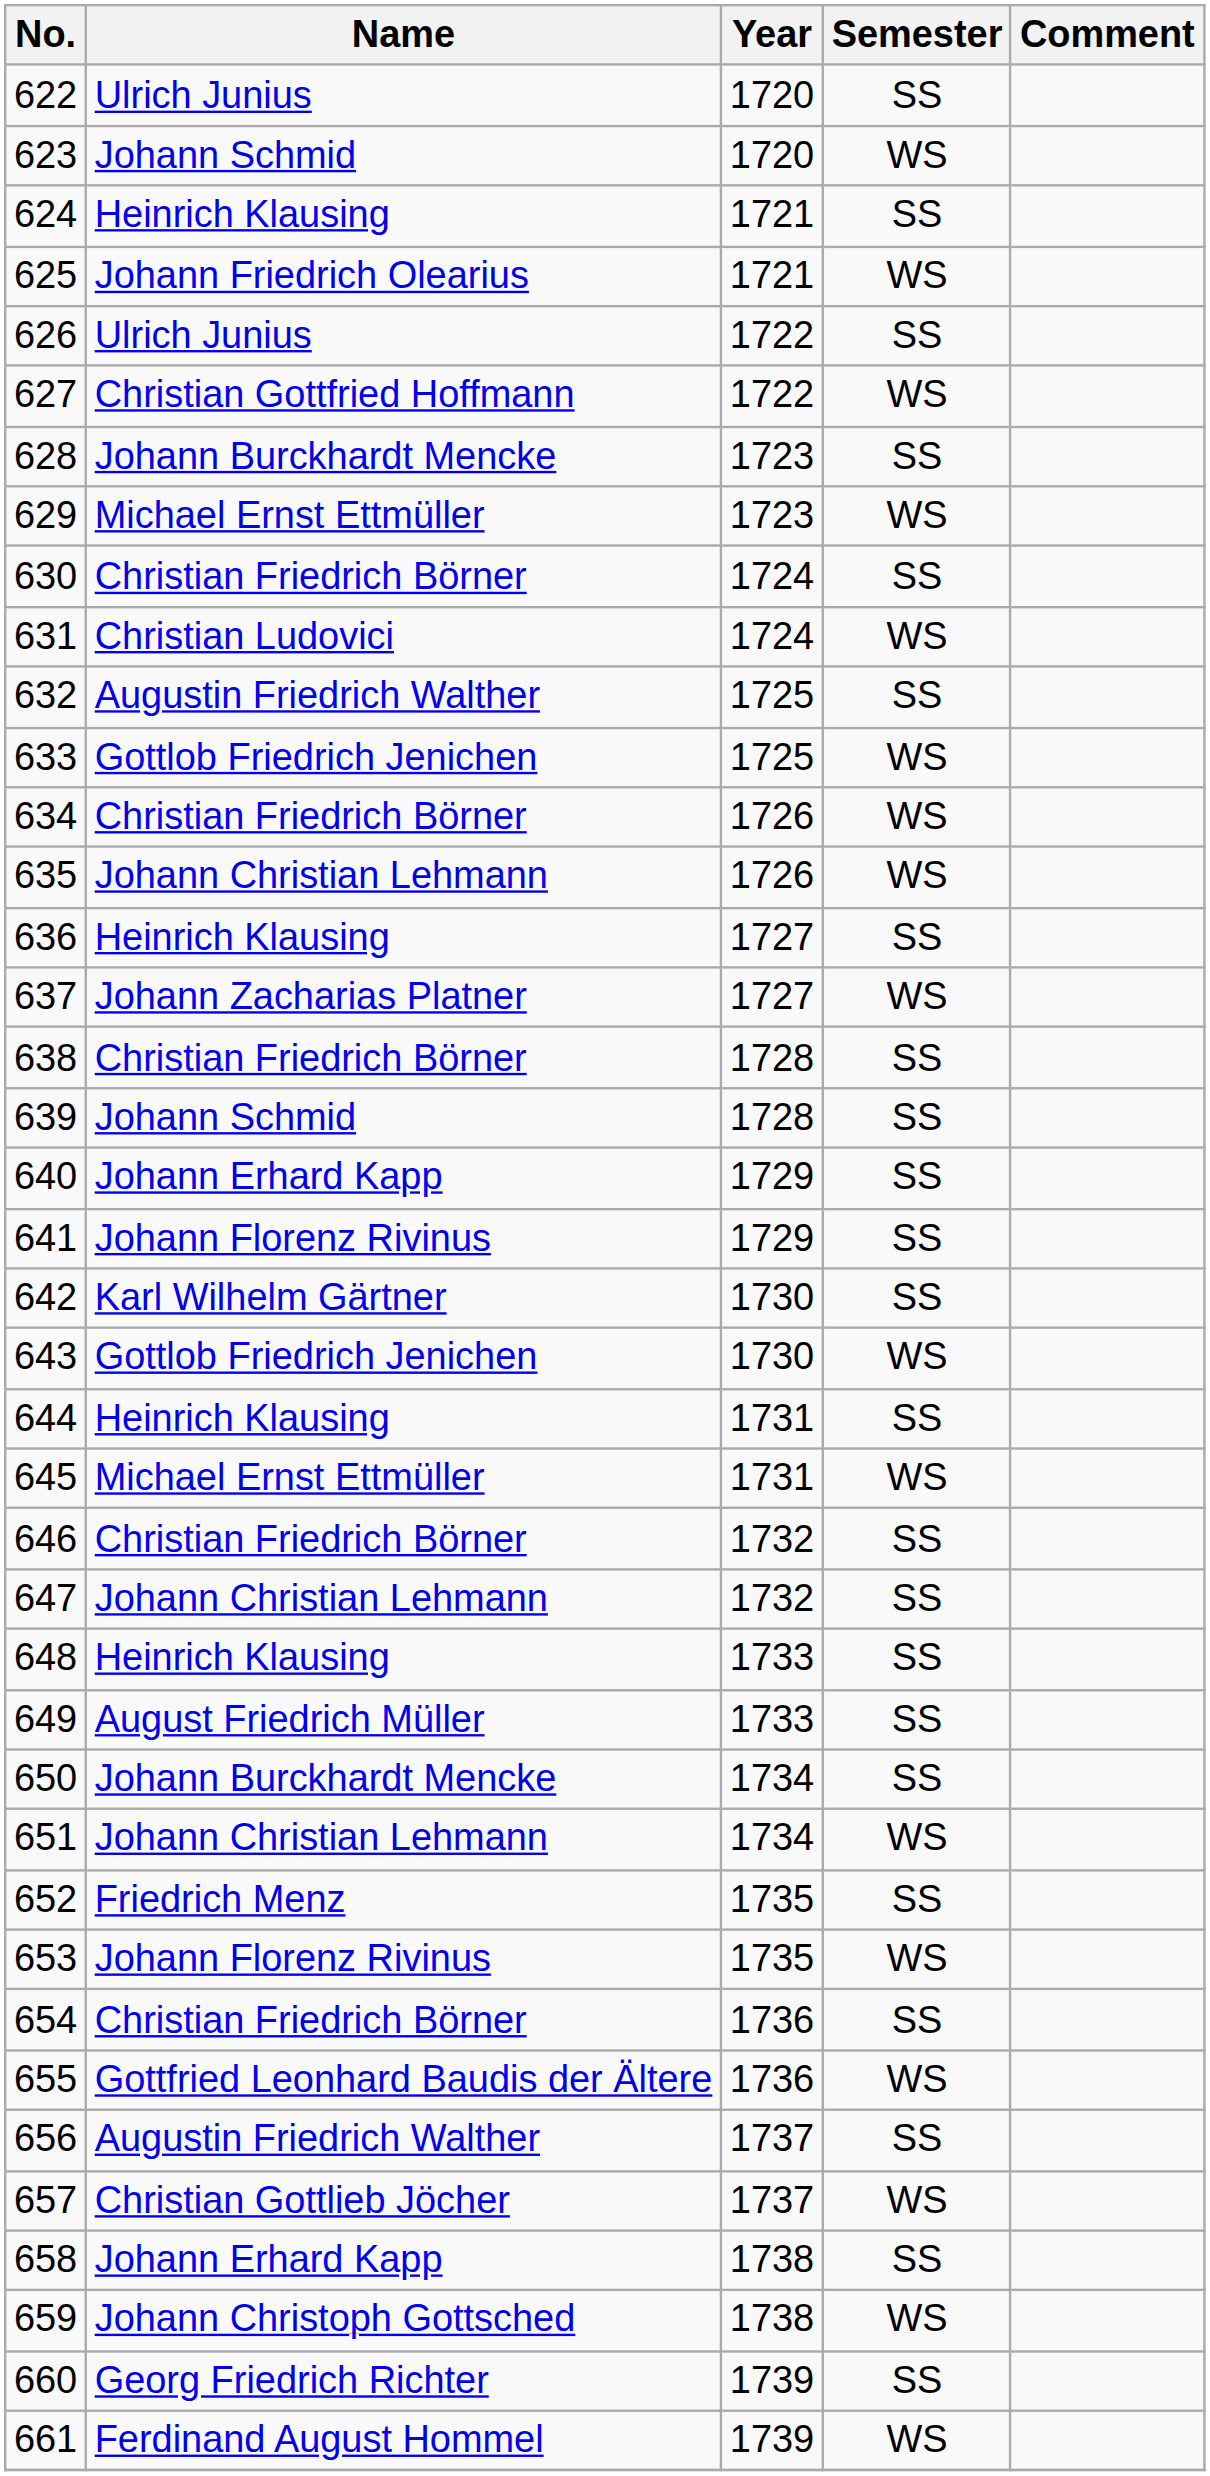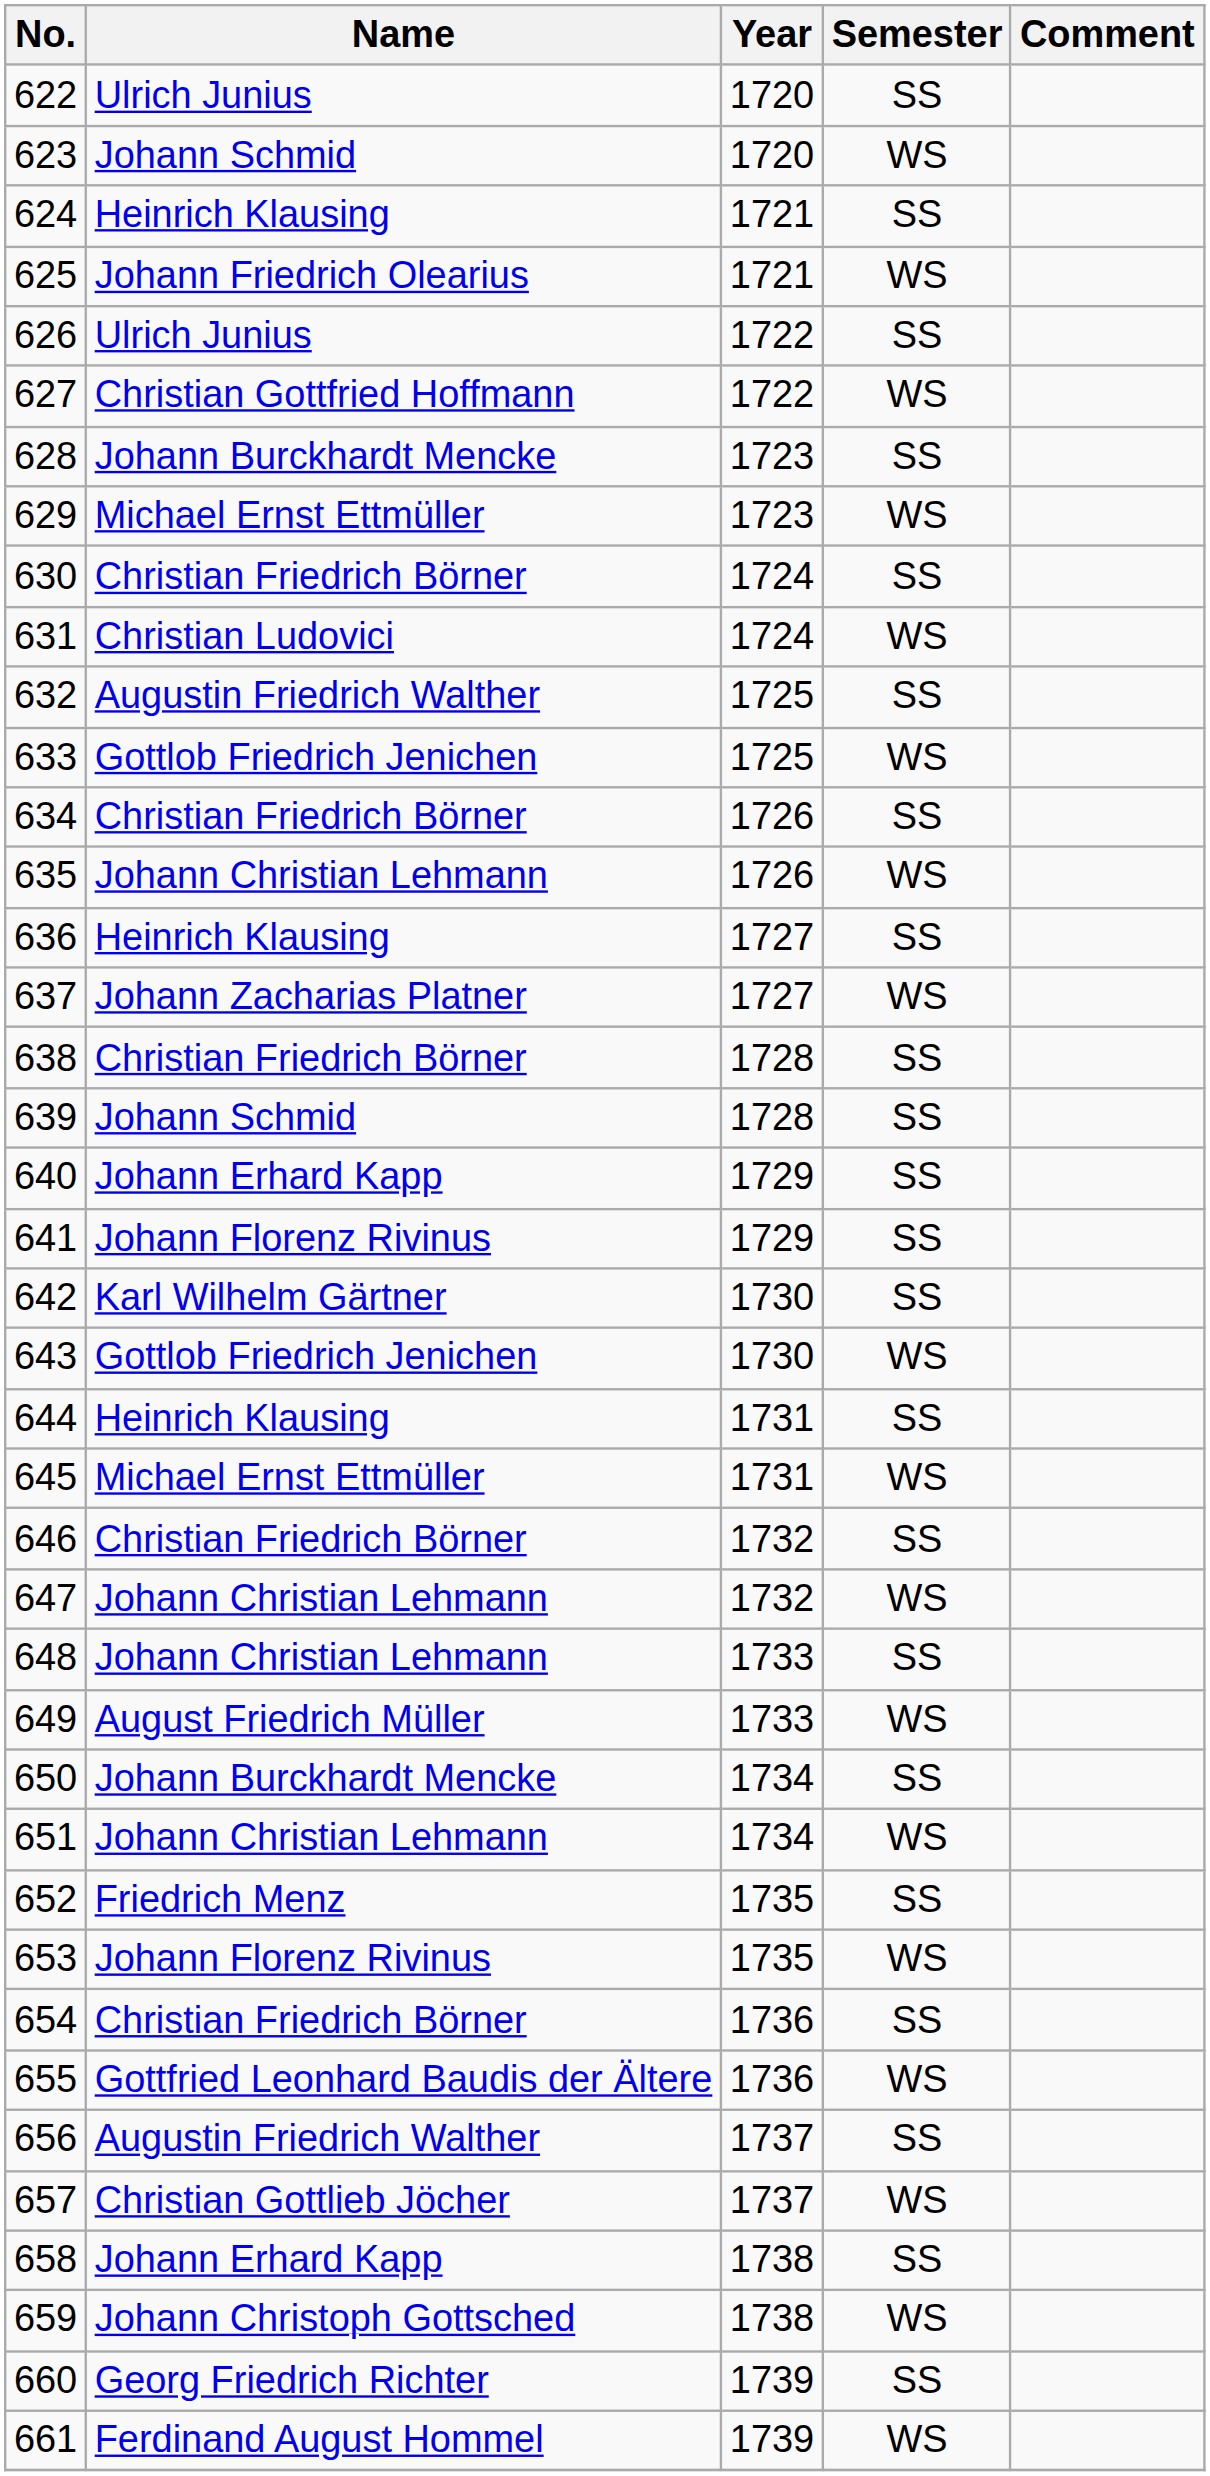 <table class="wikitable">
 <tr>
 <th bgcolor="silver">No.</th>
 <th bgcolor="silver">Name</th>
 <th bgcolor="silver">Year</th>
 <th bgcolor="silver">Semester</th>
 <th bgcolor="silver">Comment</th>
 </tr>
 <tr>
 <td>622</td>
 <td><a href='#'>Ulrich Junius</a></td>
 <td>1720</td>
 <td align="center">SS</td>
 <td></td>
 </tr>
 <tr>
 <td>623</td>
 <td><a href='#'>Johann Schmid</a></td>
 <td>1720</td>
 <td align="center">WS</td>
 <td></td>
 </tr>
 <tr>
 <td>624</td>
 <td><a href='#'>Heinrich Klausing</a></td>
 <td>1721</td>
 <td align="center">SS</td>
 <td></td>
 </tr>
 <tr>
 <td>625</td>
 <td><a href='#'>Johann Friedrich Olearius</a></td>
 <td>1721</td>
 <td align="center">WS</td>
 <td></td>
 </tr>
 <tr>
 <td>626</td>
 <td><a href='#'>Ulrich Junius</a></td>
 <td>1722</td>
 <td align="center">SS</td>
 <td></td>
 </tr>
 <tr>
 <td>627</td>
 <td><a href='#'>Christian Gottfried Hoffmann</a></td>
 <td>1722</td>
 <td align="center">WS</td>
 <td></td>
 </tr>
 <tr>
 <td>628</td>
 <td><a href='#'>Johann Burckhardt Mencke</a></td>
 <td>1723</td>
 <td align="center">SS</td>
 <td></td>
 </tr>
 <tr>
 <td>629</td>
 <td><a href='#'>Michael Ernst Ettmüller</a></td>
 <td>1723</td>
 <td align="center">WS</td>
 <td></td>
 </tr>
 <tr>
 <td>630</td>
 <td><a href='#'>Christian Friedrich Börner</a></td>
 <td>1724</td>
 <td align="center">SS</td>
 <td></td>
 </tr>
 <tr>
 <td>631</td>
 <td><a href='#'>Christian Ludovici</a></td>
 <td>1724</td>
 <td align="center">WS</td>
 <td></td>
 </tr>
 <tr>
 <td>632</td>
 <td><a href='#'>Augustin Friedrich Walther</a></td>
 <td>1725</td>
 <td align="center">SS</td>
 <td></td>
 </tr>
 <tr>
 <td>633</td>
 <td><a href='#'>Gottlob Friedrich Jenichen</a></td>
 <td>1725</td>
 <td align="center">WS</td>
 <td></td>
 </tr>
 <tr>
 <td>634</td>
 <td><a href='#'>Christian Friedrich Börner</a></td>
 <td>1726</td>
-<td align="center">WS</td>
+<td align="center">SS</td>
 <td></td>
 </tr>
 <tr>
 <td>635</td>
 <td><a href='#'>Johann Christian Lehmann</a></td>
 <td>1726</td>
 <td align="center">WS</td>
 <td></td>
 </tr>
 <tr>
 <td>636</td>
 <td><a href='#'>Heinrich Klausing</a></td>
 <td>1727</td>
 <td align="center">SS</td>
 <td></td>
 </tr>
 <tr>
 <td>637</td>
 <td><a href='#'>Johann Zacharias Platner</a></td>
 <td>1727</td>
 <td align="center">WS</td>
 <td></td>
 </tr>
 <tr>
 <td>638</td>
 <td><a href='#'>Christian Friedrich Börner</a></td>
 <td>1728</td>
 <td align="center">SS</td>
 <td></td>
 </tr>
 <tr>
 <td>639</td>
 <td><a href='#'>Johann Schmid</a></td>
 <td>1728</td>
 <td align="center">SS</td>
 <td></td>
 </tr>
 <tr>
 <td>640</td>
 <td><a href='#'>Johann Erhard Kapp</a></td>
 <td>1729</td>
 <td align="center">SS</td>
 <td></td>
 </tr>
 <tr>
 <td>641</td>
 <td><a href='#'>Johann Florenz Rivinus</a></td>
 <td>1729</td>
 <td align="center">SS</td>
 <td></td>
 </tr>
 <tr>
 <td>642</td>
 <td><a href='#'>Karl Wilhelm Gärtner</a></td>
 <td>1730</td>
 <td align="center">SS</td>
 <td></td>
 </tr>
 <tr>
 <td>643</td>
 <td><a href='#'>Gottlob Friedrich Jenichen</a></td>
 <td>1730</td>
 <td align="center">WS</td>
 <td></td>
 </tr>
 <tr>
 <td>644</td>
 <td><a href='#'>Heinrich Klausing</a></td>
 <td>1731</td>
 <td align="center">SS</td>
 <td></td>
 </tr>
 <tr>
 <td>645</td>
 <td><a href='#'>Michael Ernst Ettmüller</a></td>
 <td>1731</td>
 <td align="center">WS</td>
 <td></td>
 </tr>
 <tr>
 <td>646</td>
 <td><a href='#'>Christian Friedrich Börner</a></td>
 <td>1732</td>
 <td align="center">SS</td>
 <td></td>
 </tr>
 <tr>
 <td>647</td>
 <td><a href='#'>Johann Christian Lehmann</a></td>
 <td>1732</td>
-<td align="center">SS</td>
+<td align="center">WS</td>
 <td></td>
 </tr>
 <tr>
 <td>648</td>
-<td><a href='#'>Heinrich Klausing</a></td>
+<td><a href='#'>Johann Christian Lehmann</a></td>
 <td>1733</td>
 <td align="center">SS</td>
 <td></td>
 </tr>
 <tr>
 <td>649</td>
 <td><a href='#'>August Friedrich Müller</a></td>
 <td>1733</td>
-<td align="center">SS</td>
+<td align="center">WS</td>
 <td></td>
 </tr>
 <tr>
 <td>650</td>
 <td><a href='#'>Johann Burckhardt Mencke</a></td>
 <td>1734</td>
 <td align="center">SS</td>
 <td></td>
 </tr>
 <tr>
 <td>651</td>
 <td><a href='#'>Johann Christian Lehmann</a></td>
 <td>1734</td>
 <td align="center">WS</td>
 <td></td>
 </tr>
 <tr>
 <td>652</td>
 <td><a href='#'>Friedrich Menz</a></td>
 <td>1735</td>
 <td align="center">SS</td>
 <td></td>
 </tr>
 <tr>
 <td>653</td>
 <td><a href='#'>Johann Florenz Rivinus</a></td>
 <td>1735</td>
 <td align="center">WS</td>
 <td></td>
 </tr>
 <tr>
 <td>654</td>
 <td><a href='#'>Christian Friedrich Börner</a></td>
 <td>1736</td>
 <td align="center">SS</td>
 <td></td>
 </tr>
 <tr>
 <td>655</td>
 <td><a href='#'>Gottfried Leonhard Baudis der Ältere</a></td>
 <td>1736</td>
 <td align="center">WS</td>
 <td></td>
 </tr>
 <tr>
 <td>656</td>
 <td><a href='#'>Augustin Friedrich Walther</a></td>
 <td>1737</td>
 <td align="center">SS</td>
 <td></td>
 </tr>
 <tr>
 <td>657</td>
 <td><a href='#'>Christian Gottlieb Jöcher</a></td>
 <td>1737</td>
 <td align="center">WS</td>
 <td></td>
 </tr>
 <tr>
 <td>658</td>
 <td><a href='#'>Johann Erhard Kapp</a></td>
 <td>1738</td>
 <td align="center">SS</td>
 <td></td>
 </tr>
 <tr>
 <td>659</td>
 <td><a href='#'>Johann Christoph Gottsched</a></td>
 <td>1738</td>
 <td align="center">WS</td>
 <td></td>
 </tr>
 <tr>
 <td>660</td>
 <td><a href='#'>Georg Friedrich Richter</a></td>
 <td>1739</td>
 <td align="center">SS</td>
 <td></td>
 </tr>
 <tr>
 <td>661</td>
 <td><a href='#'>Ferdinand August Hommel</a></td>
 <td>1739</td>
 <td align="center">WS</td>
 <td></td>
 </tr>
 <tr>
 </tr>
 </table>
